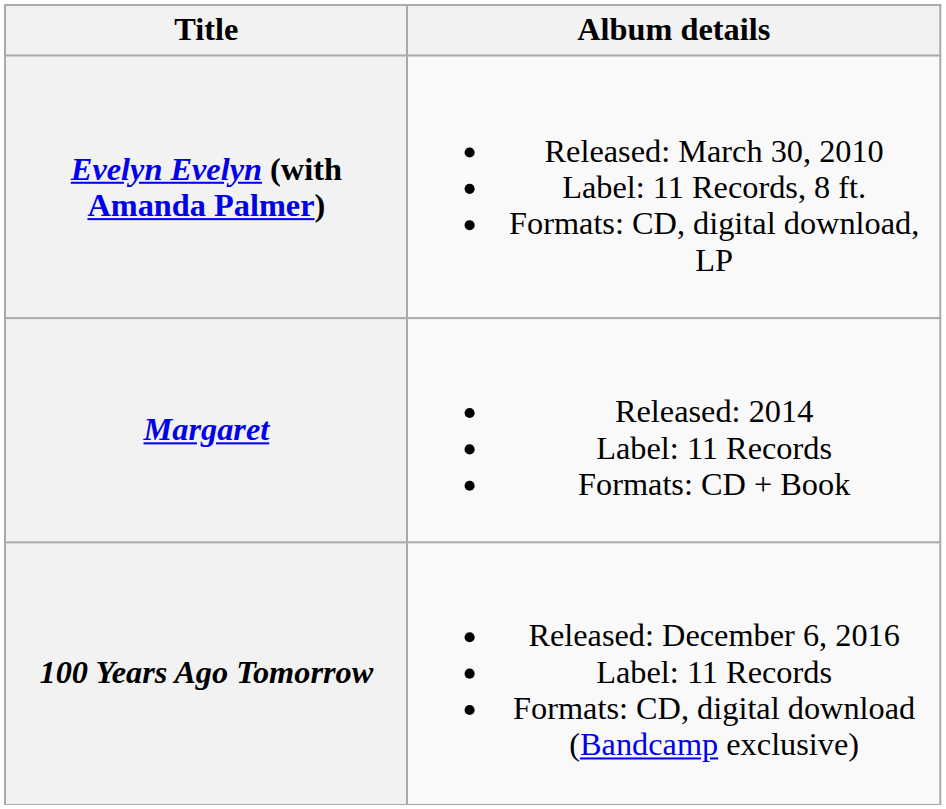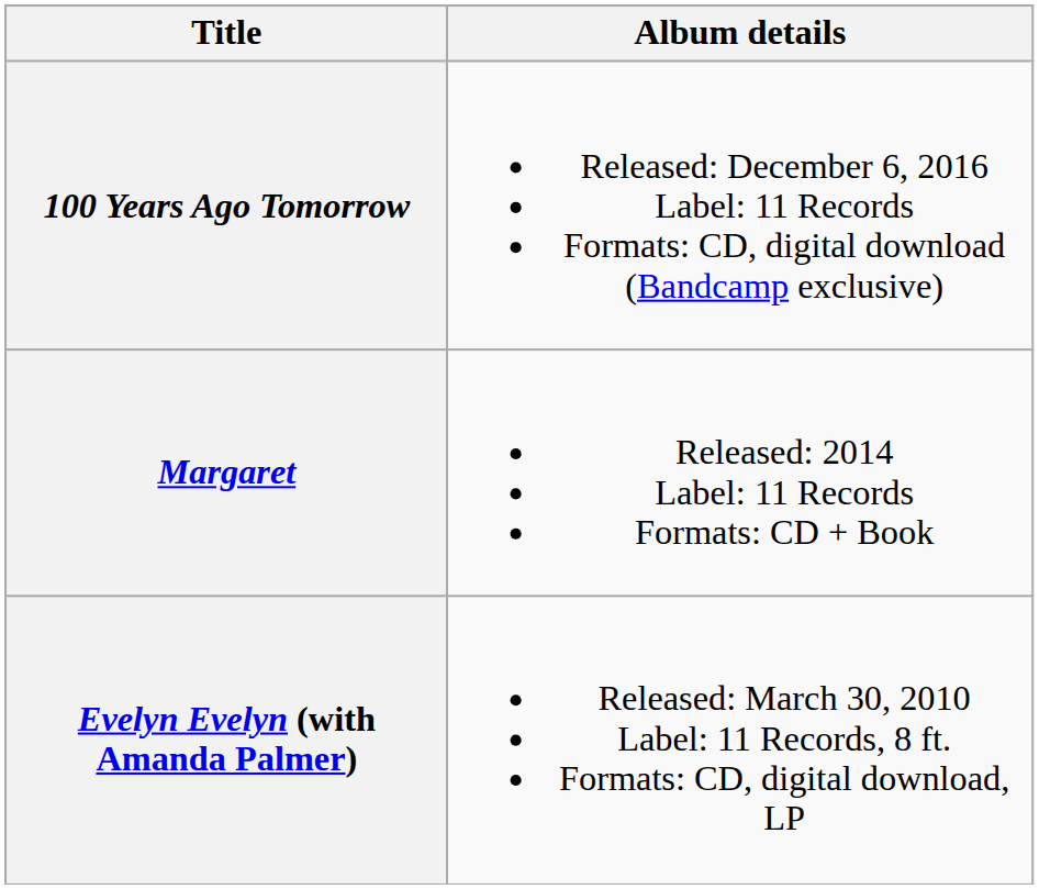 <table class="wikitable plainrowheaders" style="text-align:center;" border="1">
 <tr>
 <th scope="col" rowspan="1" style="width:12em;">Title</th>
 <th scope="col" rowspan="1" style="width:16em;">Album details</th>
 </tr>
 <tr>
-<th scope="row"><em><a href='#'>Evelyn Evelyn</a></em> (with <a href='#'>Amanda Palmer</a>)</th>
-<td><br><ul><li>Released: March 30, 2010</li><li>Label: 11 Records, 8 ft.</li><li>Formats: CD, digital download, LP</li></ul></td>
+<th scope="row"><em>100 Years Ago Tomorrow</em></th>
+<td><br><ul><li>Released: December 6, 2016</li><li>Label: 11 Records</li><li>Formats: CD, digital download (<a href='#'>Bandcamp</a> exclusive)</li></ul></td>
 </tr>
 <tr>
 <th scope="row"><em><a href='#'>Margaret</a></em></th>
 <td><br><ul><li>Released: 2014</li><li>Label: 11 Records</li><li>Formats: CD + Book</li></ul></td>
 </tr>
 <tr>
-<th scope="row"><em>100 Years Ago Tomorrow</em></th>
-<td><br><ul><li>Released: December 6, 2016</li><li>Label: 11 Records</li><li>Formats: CD, digital download (<a href='#'>Bandcamp</a> exclusive)</li></ul></td>
+<th scope="row"><em><a href='#'>Evelyn Evelyn</a></em> (with <a href='#'>Amanda Palmer</a>)</th>
+<td><br><ul><li>Released: March 30, 2010</li><li>Label: 11 Records, 8 ft.</li><li>Formats: CD, digital download, LP</li></ul></td>
 </tr>
 </table>
